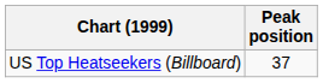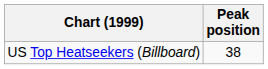 <table class="wikitable">
 <tr>
 <th>Chart (1999)</th>
 <th>Peak<br>position</th>
 </tr>
 <tr>
 <td>US <a href='#'>Top Heatseekers</a> (<em>Billboard</em>)</td>
-<td style="text-align:center;">37</td>
+<td style="text-align:center;">38</td>
 </tr>
 </table>
